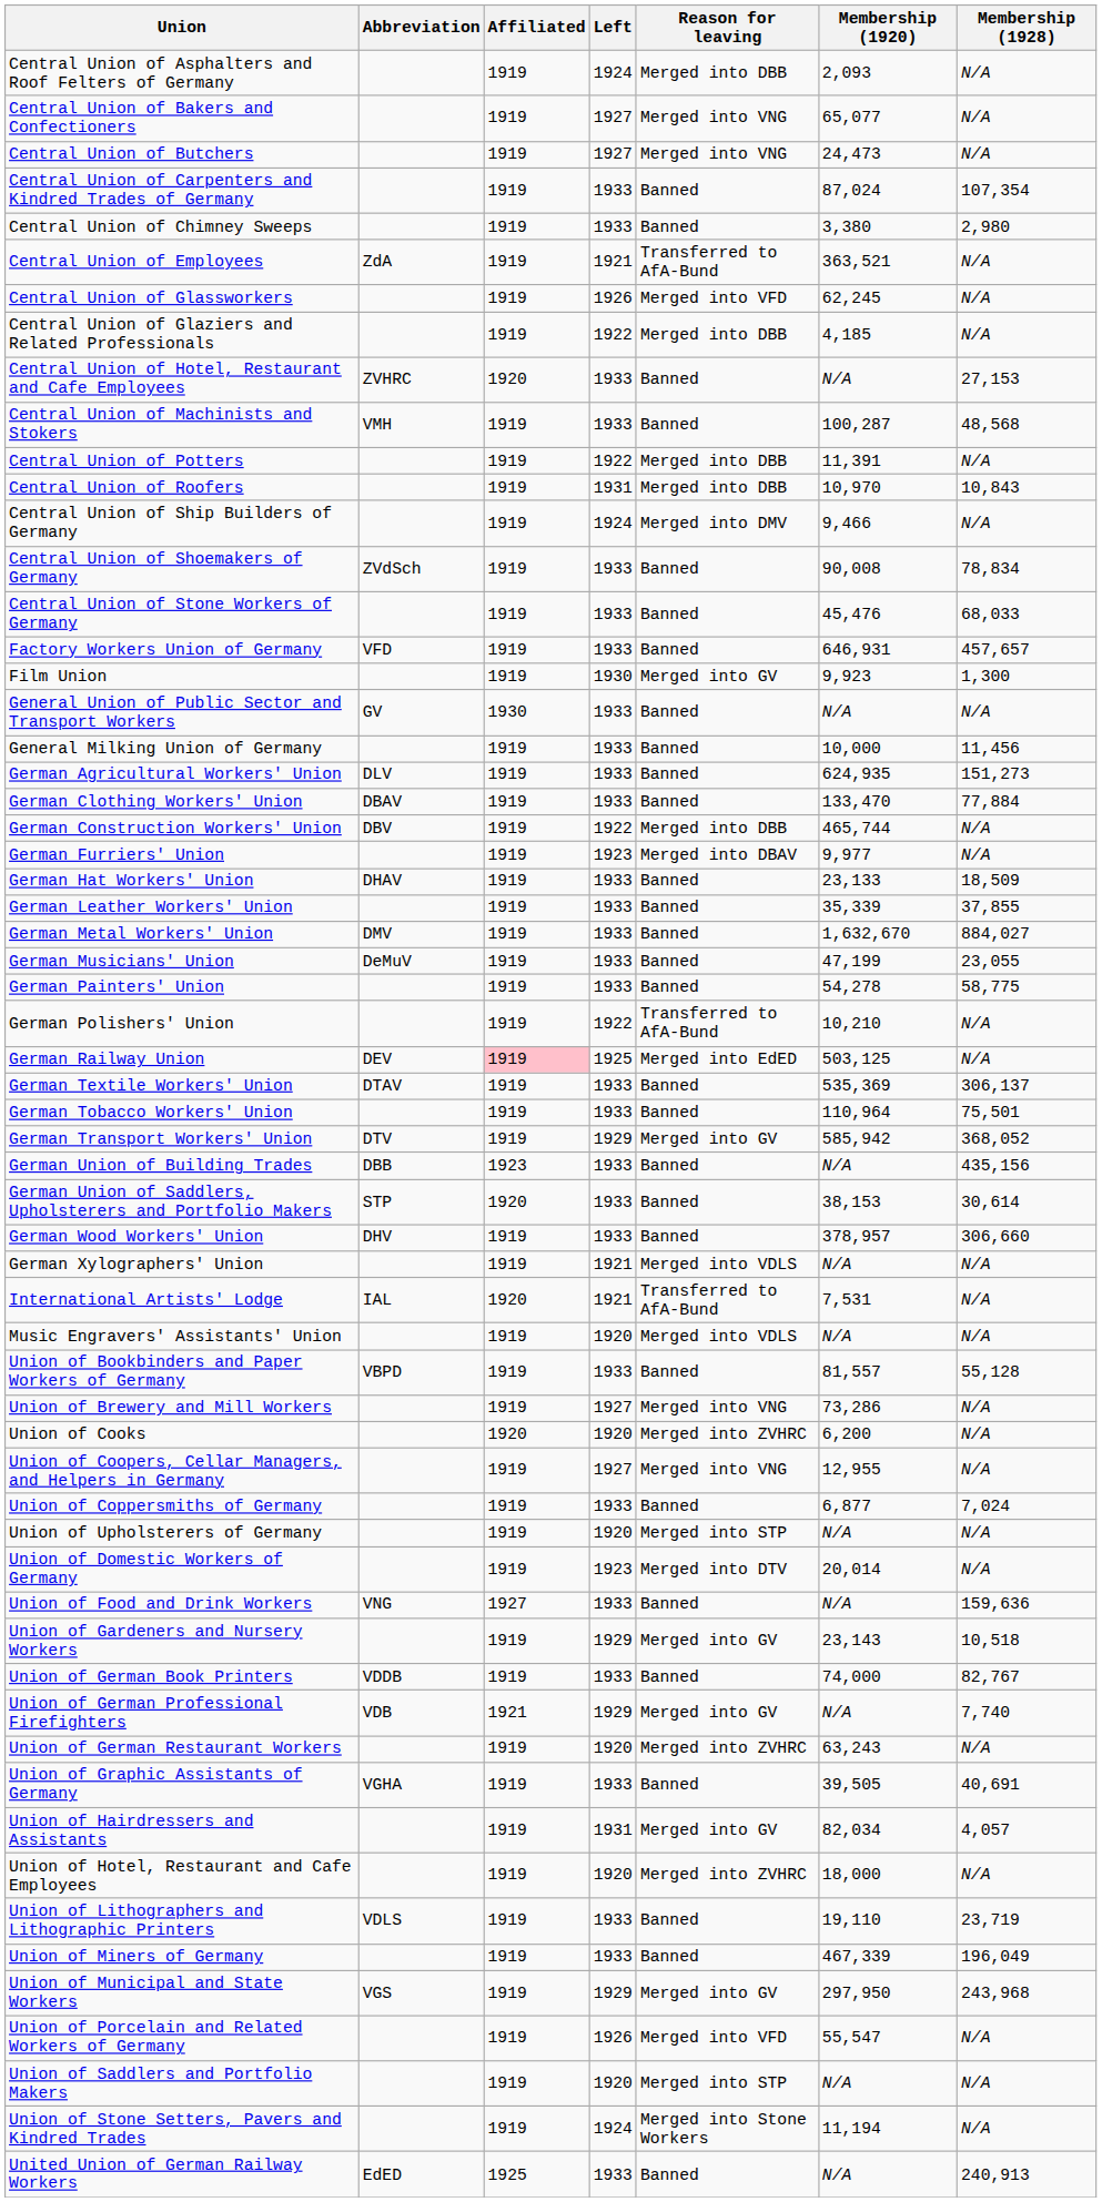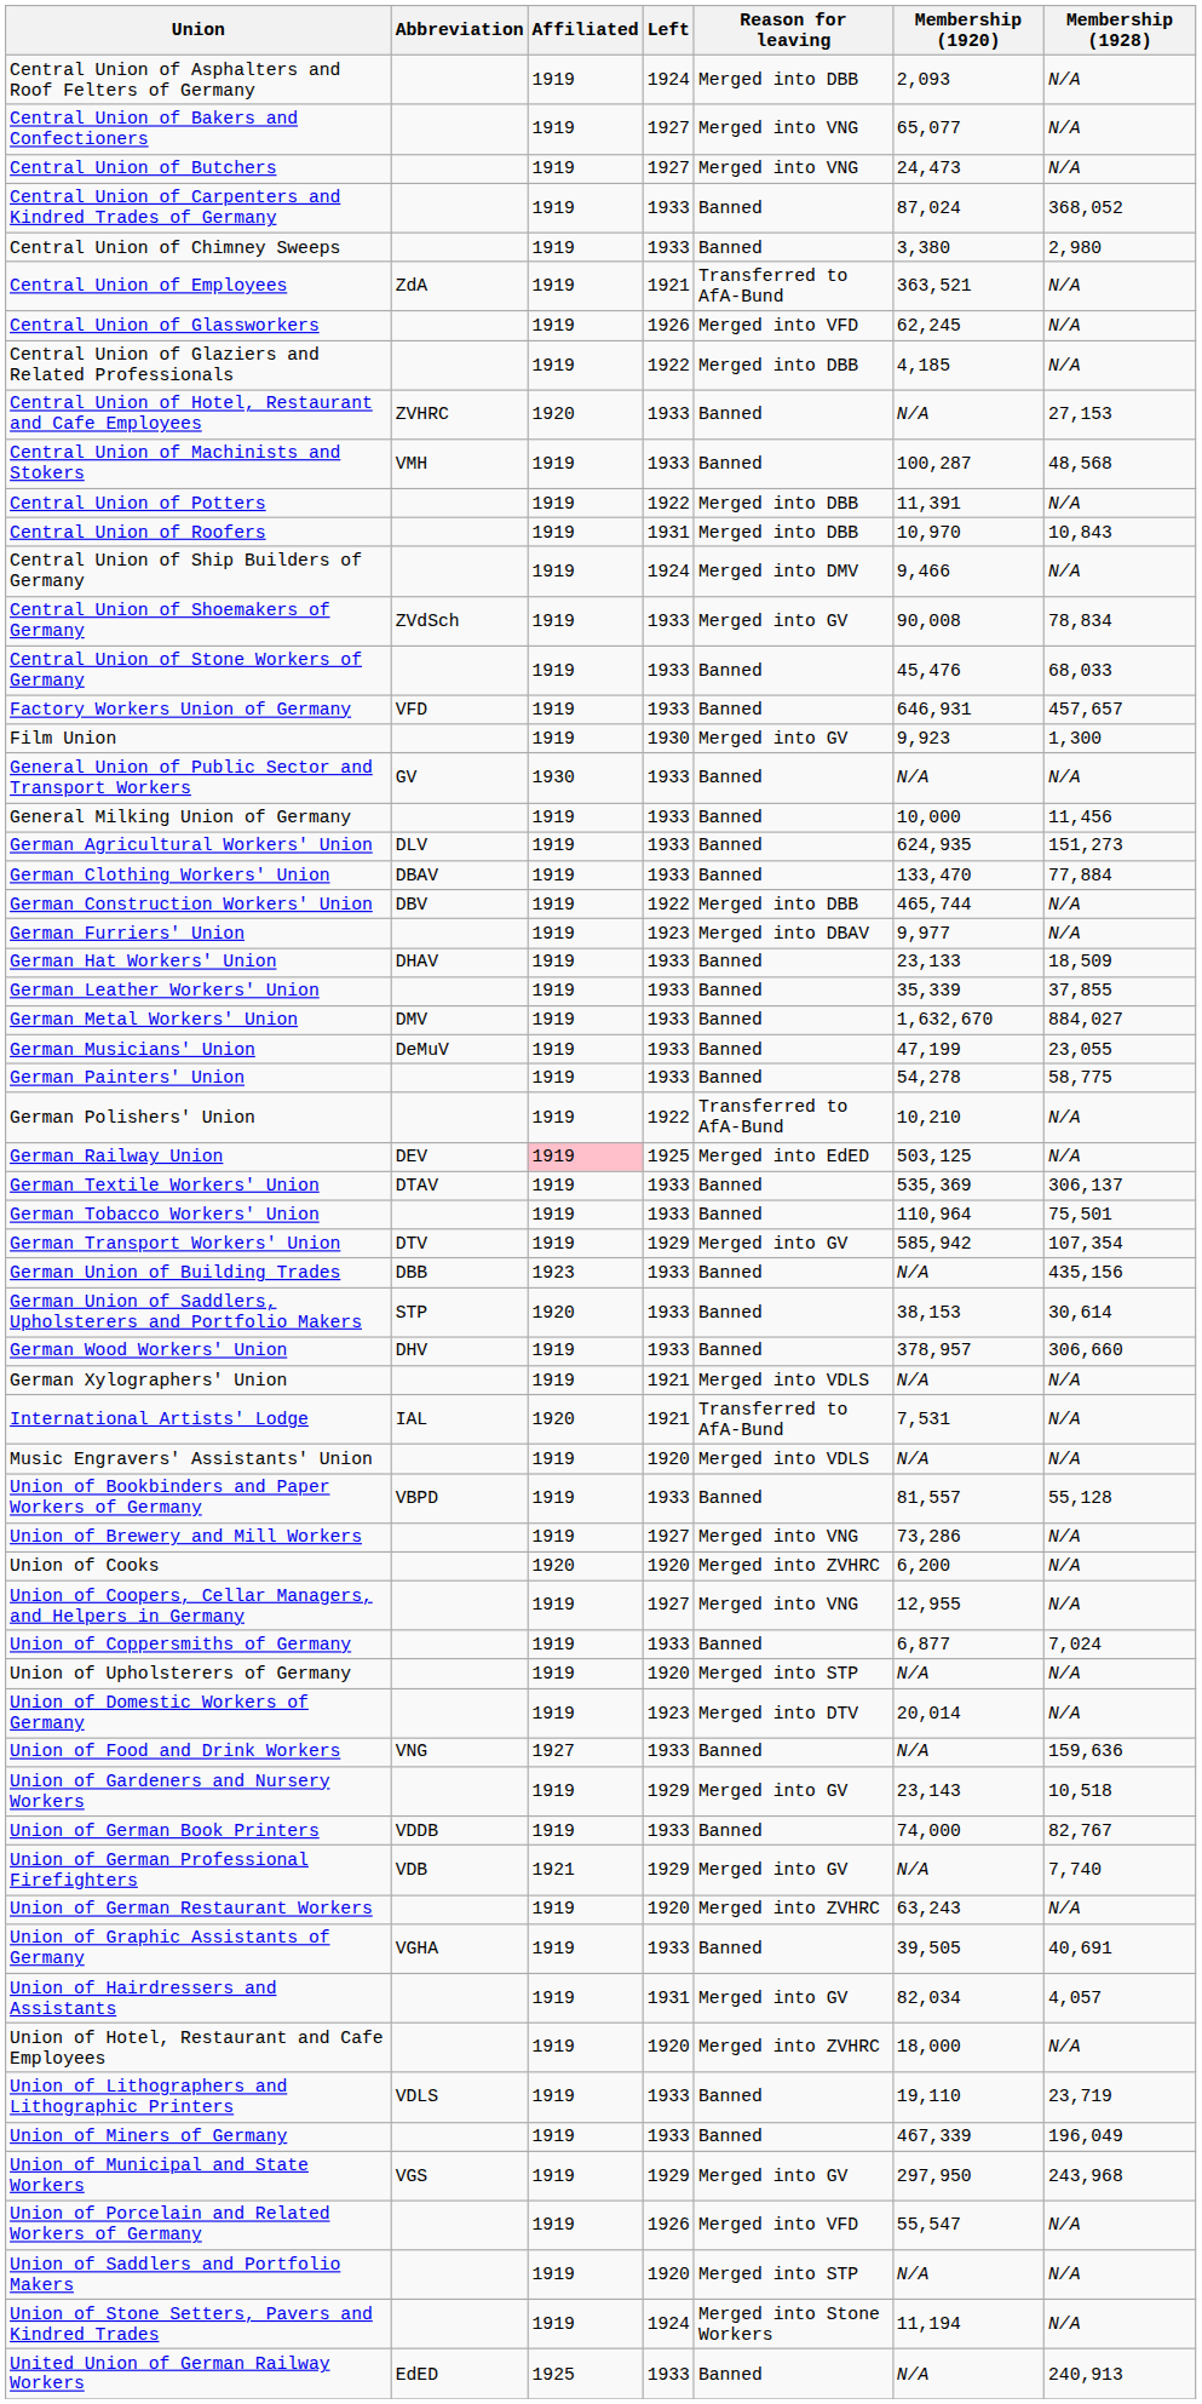 <table class="wikitable sortable">
 <tr>
 <th>Union</th>
 <th>Abbreviation</th>
 <th>Affiliated</th>
 <th>Left</th>
 <th>Reason for leaving</th>
 <th>Membership (1920)</th>
 <th>Membership (1928)</th>
 </tr>
 <tr>
 <td>Central Union of Asphalters and Roof Felters of Germany</td>
 <td></td>
 <td>1919</td>
 <td>1924</td>
 <td>Merged into DBB</td>
 <td>2,093</td>
 <td><em>N/A</em></td>
 </tr>
 <tr>
 <td><a href='#'>Central Union of Bakers and Confectioners</a></td>
 <td></td>
 <td>1919</td>
 <td>1927</td>
 <td>Merged into VNG</td>
 <td>65,077</td>
 <td><em>N/A</em></td>
 </tr>
 <tr>
 <td><a href='#'>Central Union of Butchers</a></td>
 <td></td>
 <td>1919</td>
 <td>1927</td>
 <td>Merged into VNG</td>
 <td>24,473</td>
 <td><em>N/A</em></td>
 </tr>
 <tr>
 <td><a href='#'>Central Union of Carpenters and Kindred Trades of Germany</a></td>
 <td></td>
 <td>1919</td>
 <td>1933</td>
 <td>Banned</td>
 <td>87,024</td>
-<td>107,354</td>
+<td>368,052</td>
 </tr>
 <tr>
 <td>Central Union of Chimney Sweeps</td>
 <td></td>
 <td>1919</td>
 <td>1933</td>
 <td>Banned</td>
 <td>3,380</td>
 <td>2,980</td>
 </tr>
 <tr>
 <td><a href='#'>Central Union of Employees</a></td>
 <td>ZdA</td>
 <td>1919</td>
 <td>1921</td>
 <td>Transferred to AfA-Bund</td>
 <td>363,521</td>
 <td><em>N/A</em></td>
 </tr>
 <tr>
 <td><a href='#'>Central Union of Glassworkers</a></td>
 <td></td>
 <td>1919</td>
 <td>1926</td>
 <td>Merged into VFD</td>
 <td>62,245</td>
 <td><em>N/A</em></td>
 </tr>
 <tr>
 <td>Central Union of Glaziers and Related Professionals</td>
 <td></td>
 <td>1919</td>
 <td>1922</td>
 <td>Merged into DBB</td>
 <td>4,185</td>
 <td><em>N/A</em></td>
 </tr>
 <tr>
 <td><a href='#'>Central Union of Hotel, Restaurant and Cafe Employees</a></td>
 <td>ZVHRC</td>
 <td>1920</td>
 <td>1933</td>
 <td>Banned</td>
 <td><em>N/A</em></td>
 <td>27,153</td>
 </tr>
 <tr>
 <td><a href='#'>Central Union of Machinists and Stokers</a></td>
 <td>VMH</td>
 <td>1919</td>
 <td>1933</td>
 <td>Banned</td>
 <td>100,287</td>
 <td>48,568</td>
 </tr>
 <tr>
 <td><a href='#'>Central Union of Potters</a></td>
 <td></td>
 <td>1919</td>
 <td>1922</td>
 <td>Merged into DBB</td>
 <td>11,391</td>
 <td><em>N/A</em></td>
 </tr>
 <tr>
 <td><a href='#'>Central Union of Roofers</a></td>
 <td></td>
 <td>1919</td>
 <td>1931</td>
 <td>Merged into DBB</td>
 <td>10,970</td>
 <td>10,843</td>
 </tr>
 <tr>
 <td>Central Union of Ship Builders of Germany</td>
 <td></td>
 <td>1919</td>
 <td>1924</td>
 <td>Merged into DMV</td>
 <td>9,466</td>
 <td><em>N/A</em></td>
 </tr>
 <tr>
 <td><a href='#'>Central Union of Shoemakers of Germany</a></td>
 <td>ZVdSch</td>
 <td>1919</td>
 <td>1933</td>
-<td>Banned</td>
+<td>Merged into GV</td>
 <td>90,008</td>
 <td>78,834</td>
 </tr>
 <tr>
 <td><a href='#'>Central Union of Stone Workers of Germany</a></td>
 <td></td>
 <td>1919</td>
 <td>1933</td>
 <td>Banned</td>
 <td>45,476</td>
 <td>68,033</td>
 </tr>
 <tr>
 <td><a href='#'>Factory Workers Union of Germany</a></td>
 <td>VFD</td>
 <td>1919</td>
 <td>1933</td>
 <td>Banned</td>
 <td>646,931</td>
 <td>457,657</td>
 </tr>
 <tr>
 <td>Film Union</td>
 <td></td>
 <td>1919</td>
 <td>1930</td>
 <td>Merged into GV</td>
 <td>9,923</td>
 <td>1,300</td>
 </tr>
 <tr>
 <td><a href='#'>General Union of Public Sector and Transport Workers</a></td>
 <td>GV</td>
 <td>1930</td>
 <td>1933</td>
 <td>Banned</td>
 <td><em>N/A</em></td>
 <td><em>N/A</em></td>
 </tr>
 <tr>
 <td>General Milking Union of Germany</td>
 <td></td>
 <td>1919</td>
 <td>1933</td>
 <td>Banned</td>
 <td>10,000</td>
 <td>11,456</td>
 </tr>
 <tr>
 <td><a href='#'>German Agricultural Workers' Union</a></td>
 <td>DLV</td>
 <td>1919</td>
 <td>1933</td>
 <td>Banned</td>
 <td>624,935</td>
 <td>151,273</td>
 </tr>
 <tr>
 <td><a href='#'>German Clothing Workers' Union</a></td>
 <td>DBAV</td>
 <td>1919</td>
 <td>1933</td>
 <td>Banned</td>
 <td>133,470</td>
 <td>77,884</td>
 </tr>
 <tr>
 <td><a href='#'>German Construction Workers' Union</a></td>
 <td>DBV</td>
 <td>1919</td>
 <td>1922</td>
 <td>Merged into DBB</td>
 <td>465,744</td>
 <td><em>N/A</em></td>
 </tr>
 <tr>
 <td><a href='#'>German Furriers' Union</a></td>
 <td></td>
 <td>1919</td>
 <td>1923</td>
 <td>Merged into DBAV</td>
 <td>9,977</td>
 <td><em>N/A</em></td>
 </tr>
 <tr>
 <td><a href='#'>German Hat Workers' Union</a></td>
 <td>DHAV</td>
 <td>1919</td>
 <td>1933</td>
 <td>Banned</td>
 <td>23,133</td>
 <td>18,509</td>
 </tr>
 <tr>
 <td><a href='#'>German Leather Workers' Union</a></td>
 <td></td>
 <td>1919</td>
 <td>1933</td>
 <td>Banned</td>
 <td>35,339</td>
 <td>37,855</td>
 </tr>
 <tr>
 <td><a href='#'>German Metal Workers' Union</a></td>
 <td>DMV</td>
 <td>1919</td>
 <td>1933</td>
 <td>Banned</td>
 <td>1,632,670</td>
 <td>884,027</td>
 </tr>
 <tr>
 <td><a href='#'>German Musicians' Union</a></td>
 <td>DeMuV</td>
 <td>1919</td>
 <td>1933</td>
 <td>Banned</td>
 <td>47,199</td>
 <td>23,055</td>
 </tr>
 <tr>
 <td><a href='#'>German Painters' Union</a></td>
 <td></td>
 <td>1919</td>
 <td>1933</td>
 <td>Banned</td>
 <td>54,278</td>
 <td>58,775</td>
 </tr>
 <tr>
 <td>German Polishers' Union</td>
 <td></td>
 <td>1919</td>
 <td>1922</td>
 <td>Transferred to AfA-Bund</td>
 <td>10,210</td>
 <td><em>N/A</em></td>
 </tr>
 <tr>
 <td><a href='#'>German Railway Union</a></td>
 <td>DEV</td>
 <td style="background: pink;">1919</td>
 <td>1925</td>
 <td>Merged into EdED</td>
 <td>503,125</td>
 <td><em>N/A</em></td>
 </tr>
 <tr>
 <td><a href='#'>German Textile Workers' Union</a></td>
 <td>DTAV</td>
 <td>1919</td>
 <td>1933</td>
 <td>Banned</td>
 <td>535,369</td>
 <td>306,137</td>
 </tr>
 <tr>
 <td><a href='#'>German Tobacco Workers' Union</a></td>
 <td></td>
 <td>1919</td>
 <td>1933</td>
 <td>Banned</td>
 <td>110,964</td>
 <td>75,501</td>
 </tr>
 <tr>
 <td><a href='#'>German Transport Workers' Union</a></td>
 <td>DTV</td>
 <td>1919</td>
 <td>1929</td>
 <td>Merged into GV</td>
 <td>585,942</td>
-<td>368,052</td>
+<td>107,354</td>
 </tr>
 <tr>
 <td><a href='#'>German Union of Building Trades</a></td>
 <td>DBB</td>
 <td>1923</td>
 <td>1933</td>
 <td>Banned</td>
 <td><em>N/A</em></td>
 <td>435,156</td>
 </tr>
 <tr>
 <td><a href='#'>German Union of Saddlers, Upholsterers and Portfolio Makers</a></td>
 <td>STP</td>
 <td>1920</td>
 <td>1933</td>
 <td>Banned</td>
 <td>38,153</td>
 <td>30,614</td>
 </tr>
 <tr>
 <td><a href='#'>German Wood Workers' Union</a></td>
 <td>DHV</td>
 <td>1919</td>
 <td>1933</td>
 <td>Banned</td>
 <td>378,957</td>
 <td>306,660</td>
 </tr>
 <tr>
 <td>German Xylographers' Union</td>
 <td></td>
 <td>1919</td>
 <td>1921</td>
 <td>Merged into VDLS</td>
 <td><em>N/A</em></td>
 <td><em>N/A</em></td>
 </tr>
 <tr>
 <td><a href='#'>International Artists' Lodge</a></td>
 <td>IAL</td>
 <td>1920</td>
 <td>1921</td>
 <td>Transferred to AfA-Bund</td>
 <td>7,531</td>
 <td><em>N/A</em></td>
 </tr>
 <tr>
 <td>Music Engravers' Assistants' Union</td>
 <td></td>
 <td>1919</td>
 <td>1920</td>
 <td>Merged into VDLS</td>
 <td><em>N/A</em></td>
 <td><em>N/A</em></td>
 </tr>
 <tr>
 <td><a href='#'>Union of Bookbinders and Paper Workers of Germany</a></td>
 <td>VBPD</td>
 <td>1919</td>
 <td>1933</td>
 <td>Banned</td>
 <td>81,557</td>
 <td>55,128</td>
 </tr>
 <tr>
 <td><a href='#'>Union of Brewery and Mill Workers</a></td>
 <td></td>
 <td>1919</td>
 <td>1927</td>
 <td>Merged into VNG</td>
 <td>73,286</td>
 <td><em>N/A</em></td>
 </tr>
 <tr>
 <td>Union of Cooks</td>
 <td></td>
 <td>1920</td>
 <td>1920</td>
 <td>Merged into ZVHRC</td>
 <td>6,200</td>
 <td><em>N/A</em></td>
 </tr>
 <tr>
 <td><a href='#'>Union of Coopers, Cellar Managers, and Helpers in Germany</a></td>
 <td></td>
 <td>1919</td>
 <td>1927</td>
 <td>Merged into VNG</td>
 <td>12,955</td>
 <td><em>N/A</em></td>
 </tr>
 <tr>
 <td><a href='#'>Union of Coppersmiths of Germany</a></td>
 <td></td>
 <td>1919</td>
 <td>1933</td>
 <td>Banned</td>
 <td>6,877</td>
 <td>7,024</td>
 </tr>
 <tr>
 <td>Union of Upholsterers of Germany</td>
 <td></td>
 <td>1919</td>
 <td>1920</td>
 <td>Merged into STP</td>
 <td><em>N/A</em></td>
 <td><em>N/A</em></td>
 </tr>
 <tr>
 <td><a href='#'>Union of Domestic Workers of Germany</a></td>
 <td></td>
 <td>1919</td>
 <td>1923</td>
 <td>Merged into DTV</td>
 <td>20,014</td>
 <td><em>N/A</em></td>
 </tr>
 <tr>
 <td><a href='#'>Union of Food and Drink Workers</a></td>
 <td>VNG</td>
 <td>1927</td>
 <td>1933</td>
 <td>Banned</td>
 <td><em>N/A</em></td>
 <td>159,636</td>
 </tr>
 <tr>
 <td><a href='#'>Union of Gardeners and Nursery Workers</a></td>
 <td></td>
 <td>1919</td>
 <td>1929</td>
 <td>Merged into GV</td>
 <td>23,143</td>
 <td>10,518</td>
 </tr>
 <tr>
 <td><a href='#'>Union of German Book Printers</a></td>
 <td>VDDB</td>
 <td>1919</td>
 <td>1933</td>
 <td>Banned</td>
 <td>74,000</td>
 <td>82,767</td>
 </tr>
 <tr>
 <td><a href='#'>Union of German Professional Firefighters</a></td>
 <td>VDB</td>
 <td>1921</td>
 <td>1929</td>
 <td>Merged into GV</td>
 <td><em>N/A</em></td>
 <td>7,740</td>
 </tr>
 <tr>
 <td><a href='#'>Union of German Restaurant Workers</a></td>
 <td></td>
 <td>1919</td>
 <td>1920</td>
 <td>Merged into ZVHRC</td>
 <td>63,243</td>
 <td><em>N/A</em></td>
 </tr>
 <tr>
 <td><a href='#'>Union of Graphic Assistants of Germany</a></td>
 <td>VGHA</td>
 <td>1919</td>
 <td>1933</td>
 <td>Banned</td>
 <td>39,505</td>
 <td>40,691</td>
 </tr>
 <tr>
 <td><a href='#'>Union of Hairdressers and Assistants</a></td>
 <td></td>
 <td>1919</td>
 <td>1931</td>
 <td>Merged into GV</td>
 <td>82,034</td>
 <td>4,057</td>
 </tr>
 <tr>
 <td>Union of Hotel, Restaurant and Cafe Employees</td>
 <td></td>
 <td>1919</td>
 <td>1920</td>
 <td>Merged into ZVHRC</td>
 <td>18,000</td>
 <td><em>N/A</em></td>
 </tr>
 <tr>
 <td><a href='#'>Union of Lithographers and Lithographic Printers</a></td>
 <td>VDLS</td>
 <td>1919</td>
 <td>1933</td>
 <td>Banned</td>
 <td>19,110</td>
 <td>23,719</td>
 </tr>
 <tr>
 <td><a href='#'>Union of Miners of Germany</a></td>
 <td></td>
 <td>1919</td>
 <td>1933</td>
 <td>Banned</td>
 <td>467,339</td>
 <td>196,049</td>
 </tr>
 <tr>
 <td><a href='#'>Union of Municipal and State Workers</a></td>
 <td>VGS</td>
 <td>1919</td>
 <td>1929</td>
 <td>Merged into GV</td>
 <td>297,950</td>
 <td>243,968</td>
 </tr>
 <tr>
 <td><a href='#'>Union of Porcelain and Related Workers of Germany</a></td>
 <td></td>
 <td>1919</td>
 <td>1926</td>
 <td>Merged into VFD</td>
 <td>55,547</td>
 <td><em>N/A</em></td>
 </tr>
 <tr>
 <td><a href='#'>Union of Saddlers and Portfolio Makers</a></td>
 <td></td>
 <td>1919</td>
 <td>1920</td>
 <td>Merged into STP</td>
 <td><em>N/A</em></td>
 <td><em>N/A</em></td>
 </tr>
 <tr>
 <td><a href='#'>Union of Stone Setters, Pavers and Kindred Trades</a></td>
 <td></td>
 <td>1919</td>
 <td>1924</td>
 <td>Merged into Stone Workers</td>
 <td>11,194</td>
 <td><em>N/A</em></td>
 </tr>
 <tr>
 <td><a href='#'>United Union of German Railway Workers</a></td>
 <td>EdED</td>
 <td>1925</td>
 <td>1933</td>
 <td>Banned</td>
 <td><em>N/A</em></td>
 <td>240,913</td>
 </tr>
 </table>
